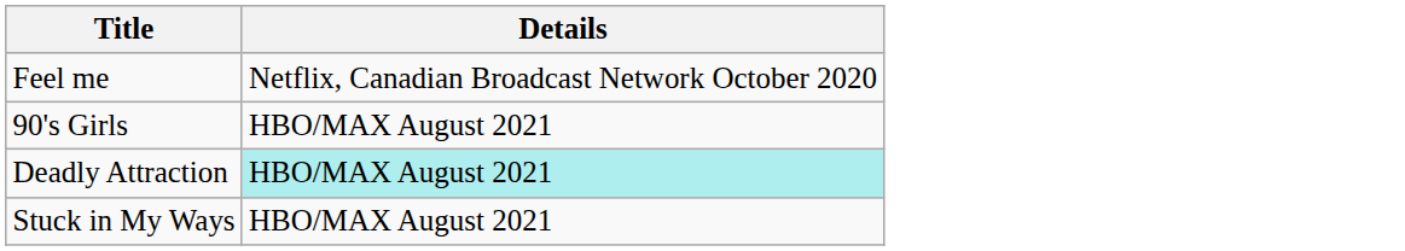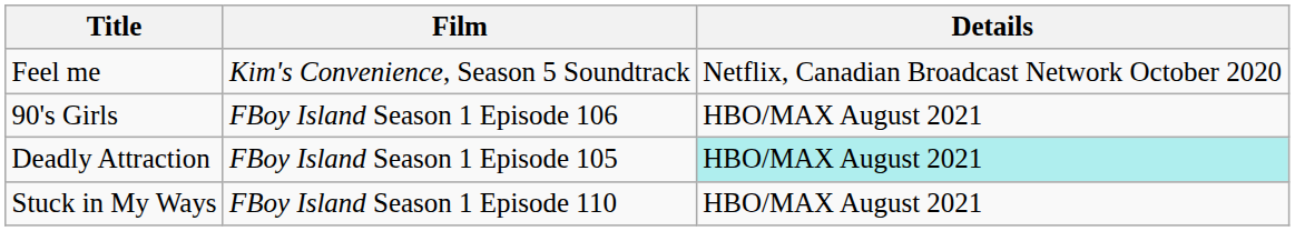 <table class="wikitable">
 <tr>
 <th>Title</th>
+<th>Film</th>
 <th>Details</th>
 </tr>
 <tr>
 <td>Feel me</td>
+<td><em>Kim's Convenience</em>, Season 5 Soundtrack</td>
 <td>Netflix, Canadian Broadcast Network October 2020</td>
 </tr>
 <tr>
 <td>90's Girls</td>
+<td><em>FBoy Island</em> Season 1 Episode 106</td>
 <td>HBO/MAX August 2021</td>
 </tr>
 <tr>
 <td>Deadly Attraction</td>
+<td><em>FBoy Island</em> Season 1 Episode 105</td>
 <td style="background: paleturquoise;">HBO/MAX August 2021</td>
 </tr>
 <tr>
 <td>Stuck in My Ways</td>
+<td><em>FBoy Island</em> Season 1 Episode 110</td>
 <td>HBO/MAX August 2021</td>
 </tr>
 </table>
